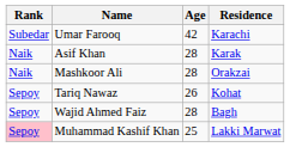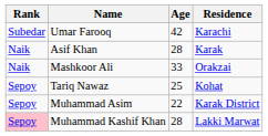 <table class="wikitable" style="float:right; margin-left:1em; margin-bottom:1em;">
 <tr>
 <th>Rank</th>
 <th>Name</th>
 <th>Age</th>
 <th>Residence</th>
 </tr>
 <tr>
 <td><a href='#'>Subedar</a></td>
 <td>Umar Farooq</td>
 <td>42</td>
 <td><a href='#'>Karachi</a></td>
 </tr>
 <tr>
 <td><a href='#'>Naik</a></td>
 <td>Asif Khan</td>
 <td>28</td>
 <td><a href='#'>Karak</a></td>
 </tr>
 <tr>
 <td><a href='#'>Naik</a></td>
 <td>Mashkoor Ali</td>
-<td>28</td>
+<td>33</td>
 <td><a href='#'>Orakzai</a></td>
 </tr>
 <tr>
 <td><a href='#'>Sepoy</a></td>
 <td>Tariq Nawaz</td>
-<td>26</td>
+<td>25</td>
 <td><a href='#'>Kohat</a></td>
 </tr>
 <tr>
 <td><a href='#'>Sepoy</a></td>
-<td>Wajid Ahmed Faiz</td>
-<td>28</td>
-<td><a href='#'>Bagh</a></td>
+<td>Muhammad Asim</td>
+<td>22</td>
+<td><a href='#'>Karak District</a></td>
 </tr>
 <tr>
 <td style="background: pink;"><a href='#'>Sepoy</a></td>
 <td>Muhammad Kashif Khan</td>
-<td>25</td>
+<td>28</td>
 <td><a href='#'>Lakki Marwat</a></td>
 </tr>
 </table>
